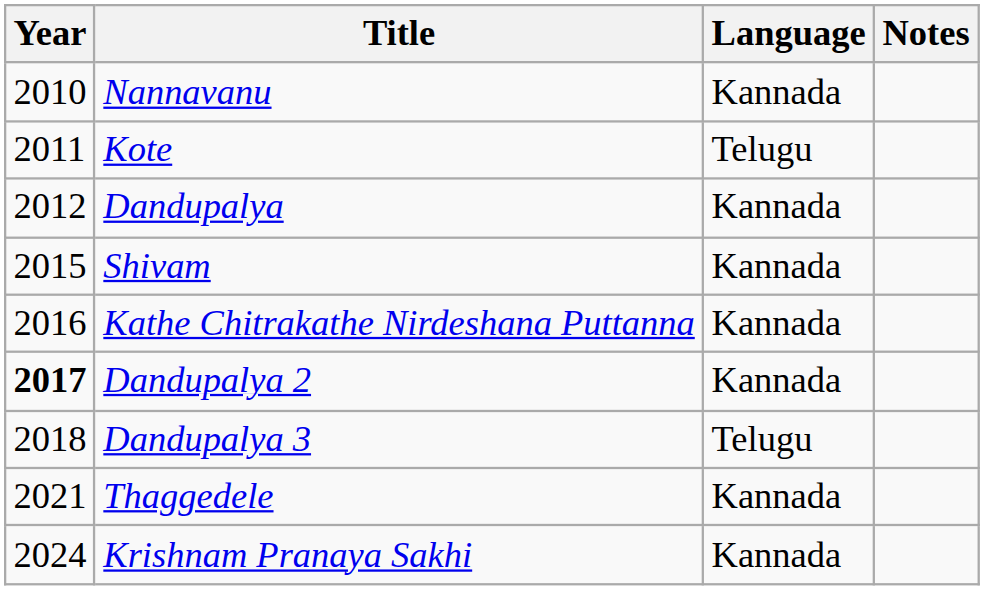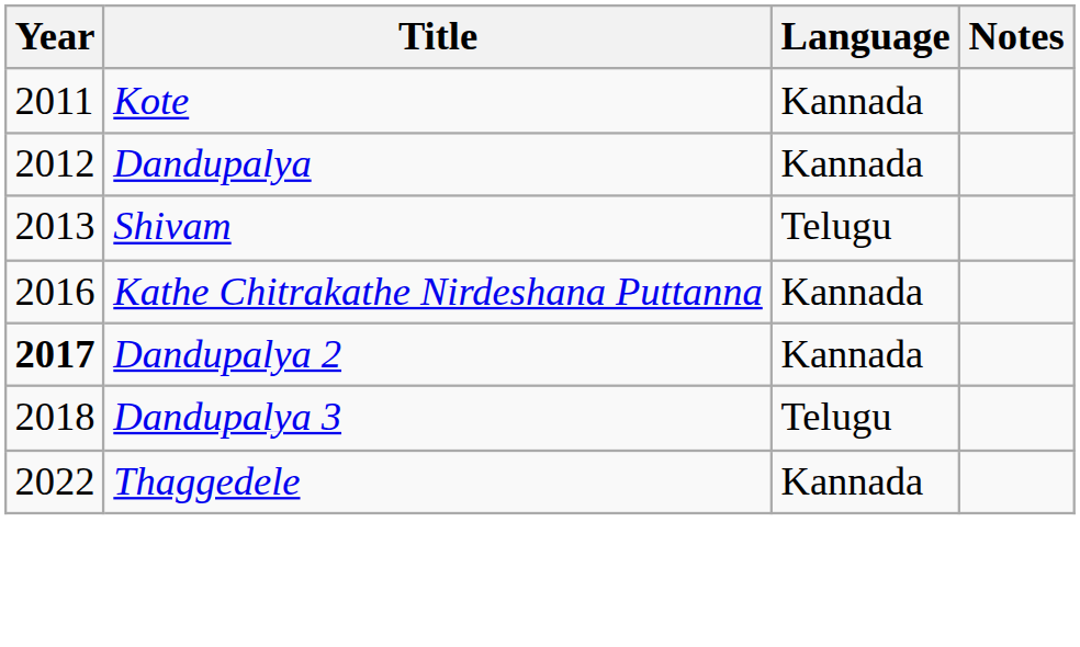 <table class="wikitable sortable">
 <tr>
 <th>Year</th>
 <th>Title</th>
 <th>Language</th>
 <th>Notes</th>
 </tr>
 <tr>
-<td>2010</td>
-<td><em><a href='#'>Nannavanu</a></em></td>
-<td>Kannada</td>
-<td></td>
-</tr>
-<tr>
 <td>2011</td>
 <td><em><a href='#'>Kote</a></em></td>
-<td>Telugu</td>
+<td>Kannada</td>
 <td></td>
 </tr>
 <tr>
 <td>2012</td>
 <td><em><a href='#'>Dandupalya</a></em></td>
 <td>Kannada</td>
 <td></td>
 </tr>
 <tr>
-<td>2015</td>
+<td>2013</td>
 <td><em><a href='#'>Shivam</a></em></td>
-<td>Kannada</td>
+<td>Telugu</td>
 <td></td>
 </tr>
 <tr>
 <td>2016</td>
 <td><em><a href='#'>Kathe Chitrakathe Nirdeshana Puttanna</a></em></td>
 <td>Kannada</td>
 <td></td>
 </tr>
 <tr>
 <td><strong>2017</strong></td>
 <td><em><a href='#'>Dandupalya 2</a></em></td>
 <td>Kannada</td>
 <td></td>
 </tr>
 <tr>
 <td>2018</td>
 <td><em><a href='#'>Dandupalya 3</a></em></td>
 <td>Telugu</td>
 <td></td>
 </tr>
 <tr>
-<td>2021</td>
+<td>2022</td>
 <td><em><a href='#'>Thaggedele</a></em></td>
 <td>Kannada</td>
 <td></td>
 </tr>
-<tr>
-<td>2024</td>
-<td><em><a href='#'>Krishnam Pranaya Sakhi</a></em></td>
-<td>Kannada</td>
-<td></td>
-</tr>
 </table>
